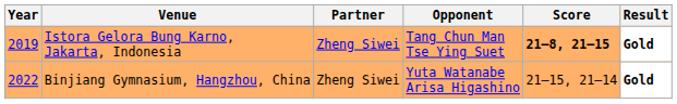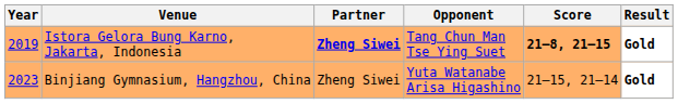 <table class="sortable wikitable" style="font-size: 90%">
 <tr>
 <th>Year</th>
 <th>Venue</th>
 <th>Partner</th>
 <th>Opponent</th>
 <th>Score</th>
 <th>Result</th>
 </tr>
 <tr style="background:#FFB069">
 <td align="center"><a href='#'>2019</a></td>
 <td align="left"><a href='#'>Istora Gelora Bung Karno</a>,<br><a href='#'>Jakarta</a>, Indonesia</td>
-<td align="left"> <a href='#'>Zheng Siwei</a></td>
+<td align="left"><strong> <a href='#'>Zheng Siwei</a></strong></td>
 <td align="left"> <a href='#'>Tang Chun Man</a><br> <a href='#'>Tse Ying Suet</a></td>
 <td align="left"><strong>21–8, 21–15</strong></td>
 <td style="text-align:left; background:white"> <strong>Gold</strong></td>
 </tr>
 <tr style="background:#FFB069">
-<td align="center"><a href='#'>2022</a></td>
+<td align="center"><a href='#'>2023</a></td>
 <td align="left">Binjiang Gymnasium, <a href='#'>Hangzhou</a>, China</td>
 <td align="left"> Zheng Siwei</td>
 <td align="left"> <a href='#'>Yuta Watanabe</a><br>  <a href='#'>Arisa Higashino</a></td>
 <td align="left">21–15, 21–14</td>
 <td style="text-align:left; background:white"> <strong>Gold</strong></td>
 </tr>
 </table>
